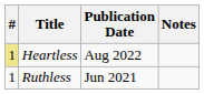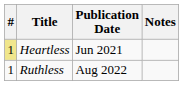 <table class="wikitable">
 <tr>
 <th>#</th>
 <th>Title</th>
 <th>Publication<br>Date</th>
 <th>Notes</th>
 </tr>
 <tr>
 <td style="background: khaki;">1</td>
 <td><em>Heartless</em></td>
-<td>Aug 2022</td>
+<td>Jun 2021</td>
 <td></td>
 </tr>
 <tr>
 <td>1</td>
 <td><em>Ruthless</em></td>
-<td>Jun 2021</td>
+<td>Aug 2022</td>
 <td></td>
 </tr>
 </table>
